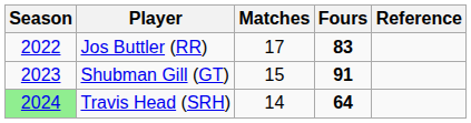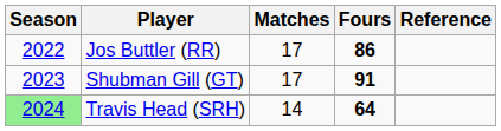 <table class="wikitable" style="text-align:center">
 <tr>
 <th>Season</th>
 <th>Player</th>
 <th>Matches</th>
 <th>Fours</th>
 <th>Reference</th>
 </tr>
 <tr>
 <td><a href='#'>2022</a></td>
 <td align=left><a href='#'>Jos Buttler</a> <span>(<a href='#'>RR</a>)</span></td>
 <td>17</td>
-<td><strong>83</strong></td>
+<td><strong>86</strong></td>
 <td></td>
 </tr>
 <tr>
 <td><a href='#'>2023</a></td>
 <td align=left><a href='#'>Shubman Gill</a> <span>(<a href='#'>GT</a>)</span></td>
-<td>15</td>
+<td>17</td>
 <td><strong>91</strong></td>
 <td></td>
 </tr>
 <tr>
 <td style="background: lightgreen;"><a href='#'>2024</a></td>
 <td align=left><a href='#'>Travis Head</a> <span>(<a href='#'>SRH</a>)</span></td>
 <td>14</td>
 <td><strong>64</strong></td>
 <td></td>
 </tr>
 </table>
